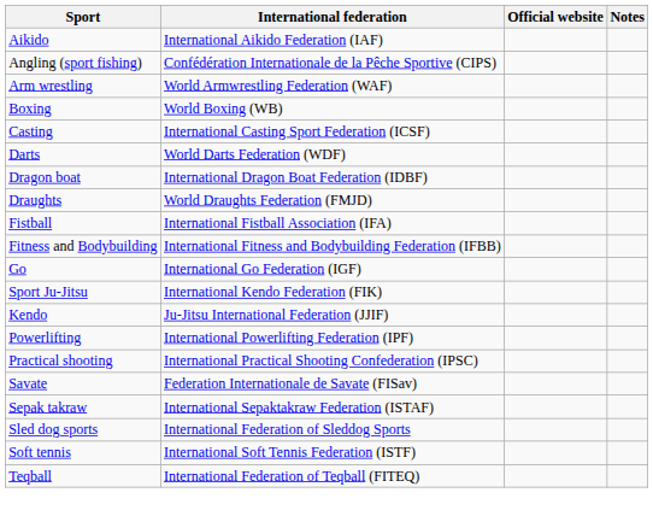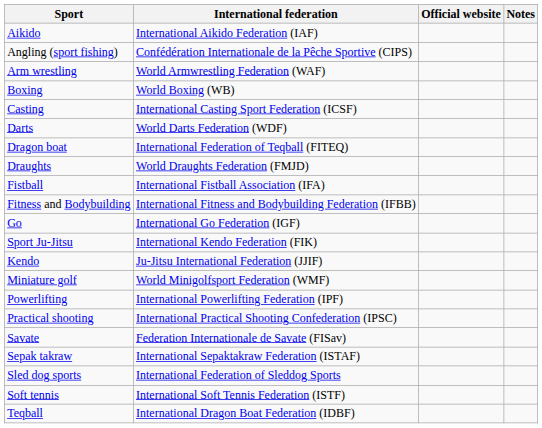 <table class="wikitable sortable">
 <tr>
 <th>Sport</th>
 <th>International federation</th>
 <th>Official website</th>
 <th>Notes</th>
 </tr>
 <tr>
 <td><a href='#'>Aikido</a></td>
 <td><a href='#'>International Aikido Federation</a> (IAF)</td>
 <td></td>
 <td></td>
 </tr>
 <tr>
 <td>Angling (<a href='#'>sport fishing</a>)</td>
 <td><a href='#'>Confédération Internationale de la Pêche Sportive</a> (CIPS)</td>
 <td></td>
 <td></td>
 </tr>
 <tr>
 <td><a href='#'>Arm wrestling</a></td>
 <td><a href='#'>World Armwrestling Federation</a> (WAF)</td>
 <td></td>
 <td></td>
 </tr>
 <tr>
 <td><a href='#'>Boxing</a></td>
 <td><a href='#'>World Boxing</a> (WB)</td>
 <td></td>
 <td></td>
 </tr>
 <tr>
 <td><a href='#'>Casting</a></td>
 <td><a href='#'>International Casting Sport Federation</a> (ICSF)</td>
 <td></td>
 <td></td>
 </tr>
 <tr>
 <td><a href='#'>Darts</a></td>
 <td><a href='#'>World Darts Federation</a> (WDF)</td>
 <td></td>
 <td></td>
 </tr>
 <tr>
 <td><a href='#'>Dragon boat</a></td>
-<td><a href='#'>International Dragon Boat Federation</a> (IDBF)</td>
+<td><a href='#'>International Federation of Teqball</a> (FITEQ)</td>
 <td></td>
 <td></td>
 </tr>
 <tr>
 <td><a href='#'>Draughts</a></td>
 <td><a href='#'>World Draughts Federation</a> (FMJD)</td>
 <td></td>
 <td></td>
 </tr>
 <tr>
 <td><a href='#'>Fistball</a></td>
 <td><a href='#'>International Fistball Association</a> (IFA)</td>
 <td></td>
 <td></td>
 </tr>
 <tr>
 <td><a href='#'>Fitness</a> and <a href='#'>Bodybuilding</a></td>
 <td><a href='#'>International Fitness and Bodybuilding Federation</a> (IFBB)</td>
 <td></td>
 <td></td>
 </tr>
 <tr>
 <td><a href='#'>Go</a></td>
 <td><a href='#'>International Go Federation</a> (IGF)</td>
 <td></td>
 <td></td>
 </tr>
 <tr>
 <td><a href='#'>Sport Ju-Jitsu</a></td>
 <td><a href='#'>International Kendo Federation</a> (FIK)</td>
 <td></td>
 <td></td>
 </tr>
 <tr>
 <td><a href='#'>Kendo</a></td>
 <td><a href='#'>Ju-Jitsu International Federation</a> (JJIF)</td>
+<td></td>
+<td></td>
+</tr>
+<tr>
+<td><a href='#'>Miniature golf</a></td>
+<td><a href='#'>World Minigolfsport Federation</a> (WMF)</td>
 <td></td>
 <td></td>
 </tr>
 <tr>
 <td><a href='#'>Powerlifting</a></td>
 <td><a href='#'>International Powerlifting Federation</a> (IPF)</td>
 <td></td>
 <td></td>
 </tr>
 <tr>
 <td><a href='#'>Practical shooting</a></td>
 <td><a href='#'>International Practical Shooting Confederation</a> (IPSC)</td>
 <td></td>
 <td></td>
 </tr>
 <tr>
 <td><a href='#'>Savate</a></td>
 <td><a href='#'>Federation Internationale de Savate</a> (FISav)</td>
 <td></td>
 <td></td>
 </tr>
 <tr>
 <td><a href='#'>Sepak takraw</a></td>
 <td><a href='#'>International Sepaktakraw Federation</a> (ISTAF)</td>
 <td></td>
 <td></td>
 </tr>
 <tr>
 <td><a href='#'>Sled dog sports</a></td>
 <td><a href='#'>International Federation of Sleddog Sports</a></td>
 <td></td>
 <td></td>
 </tr>
 <tr>
 <td><a href='#'>Soft tennis</a></td>
 <td><a href='#'>International Soft Tennis Federation</a> (ISTF)</td>
 <td></td>
 <td></td>
 </tr>
 <tr>
 <td><a href='#'>Teqball</a></td>
-<td><a href='#'>International Federation of Teqball</a> (FITEQ)</td>
+<td><a href='#'>International Dragon Boat Federation</a> (IDBF)</td>
 <td></td>
 <td></td>
 </tr>
 </table>
